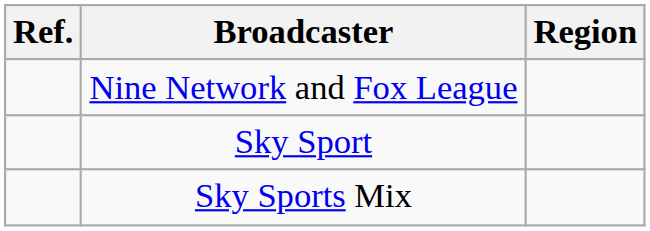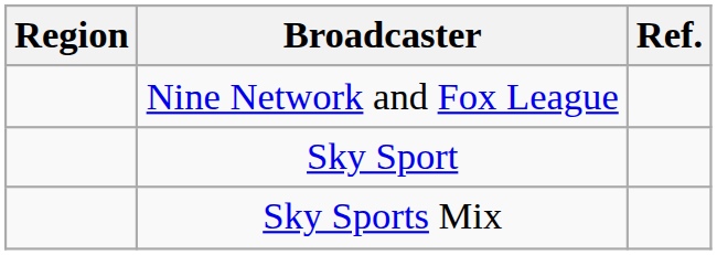 <table class="wikitable" style="text-align:center">
 <tr>
+<th>Region</th>
+<th>Broadcaster</th>
 <th>Ref.</th>
-<th>Broadcaster</th>
-<th>Region</th>
 </tr>
 <tr>
 <td></td>
 <td><a href='#'>Nine Network</a> and <a href='#'>Fox League</a></td>
 <td></td>
 </tr>
 <tr>
 <td></td>
 <td><a href='#'>Sky Sport</a></td>
 <td></td>
 </tr>
 <tr>
 <td></td>
 <td><a href='#'>Sky Sports</a> Mix</td>
 <td></td>
 </tr>
 </table>
